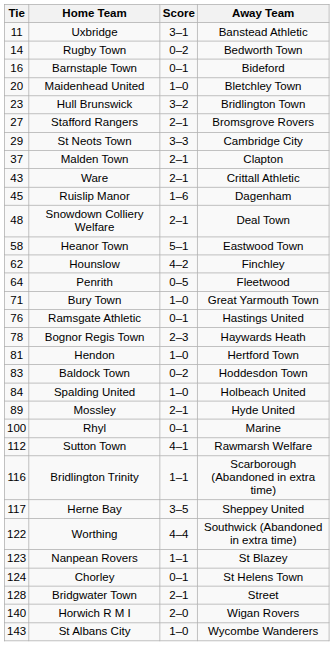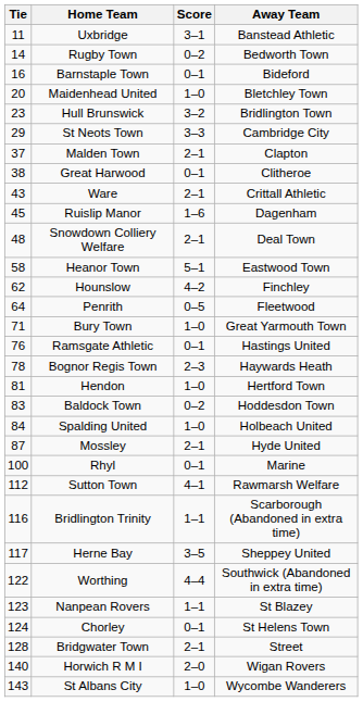 <table class="wikitable" style="text-align:center;">
 <tr>
 <th width=20>Tie</th>
 <th width=175>Home Team</th>
 <th width=20>Score</th>
 <th width=175>Away Team</th>
 </tr>
 <tr>
 <td>11</td>
 <td>Uxbridge</td>
 <td>3–1</td>
 <td>Banstead Athletic</td>
 </tr>
 <tr>
 <td>14</td>
 <td>Rugby Town</td>
 <td>0–2</td>
 <td>Bedworth Town</td>
 </tr>
 <tr>
 <td>16</td>
 <td>Barnstaple Town</td>
 <td>0–1</td>
 <td>Bideford</td>
 </tr>
 <tr>
 <td>20</td>
 <td>Maidenhead United</td>
 <td>1–0</td>
 <td>Bletchley Town</td>
 </tr>
 <tr>
 <td>23</td>
 <td>Hull Brunswick</td>
 <td>3–2</td>
 <td>Bridlington Town</td>
 </tr>
 <tr>
-<td>27</td>
-<td>Stafford Rangers</td>
-<td>2–1</td>
-<td>Bromsgrove Rovers</td>
-</tr>
-<tr>
 <td>29</td>
 <td>St Neots Town</td>
 <td>3–3</td>
 <td>Cambridge City</td>
 </tr>
 <tr>
 <td>37</td>
 <td>Malden Town</td>
 <td>2–1</td>
 <td>Clapton</td>
+</tr>
+<tr>
+<td>38</td>
+<td>Great Harwood</td>
+<td>0–1</td>
+<td>Clitheroe</td>
 </tr>
 <tr>
 <td>43</td>
 <td>Ware</td>
 <td>2–1</td>
 <td>Crittall Athletic</td>
 </tr>
 <tr>
 <td>45</td>
 <td>Ruislip Manor</td>
 <td>1–6</td>
 <td>Dagenham</td>
 </tr>
 <tr>
 <td>48</td>
 <td>Snowdown Colliery Welfare</td>
 <td>2–1</td>
 <td>Deal Town</td>
 </tr>
 <tr>
 <td>58</td>
 <td>Heanor Town</td>
 <td>5–1</td>
 <td>Eastwood Town</td>
 </tr>
 <tr>
 <td>62</td>
 <td>Hounslow</td>
 <td>4–2</td>
 <td>Finchley</td>
 </tr>
 <tr>
 <td>64</td>
 <td>Penrith</td>
 <td>0–5</td>
 <td>Fleetwood</td>
 </tr>
 <tr>
 <td>71</td>
 <td>Bury Town</td>
 <td>1–0</td>
 <td>Great Yarmouth Town</td>
 </tr>
 <tr>
 <td>76</td>
 <td>Ramsgate Athletic</td>
 <td>0–1</td>
 <td>Hastings United</td>
 </tr>
 <tr>
 <td>78</td>
 <td>Bognor Regis Town</td>
 <td>2–3</td>
 <td>Haywards Heath</td>
 </tr>
 <tr>
 <td>81</td>
 <td>Hendon</td>
 <td>1–0</td>
 <td>Hertford Town</td>
 </tr>
 <tr>
 <td>83</td>
 <td>Baldock Town</td>
 <td>0–2</td>
 <td>Hoddesdon Town</td>
 </tr>
 <tr>
 <td>84</td>
 <td>Spalding United</td>
 <td>1–0</td>
 <td>Holbeach United</td>
 </tr>
 <tr>
-<td>89</td>
+<td>87</td>
 <td>Mossley</td>
 <td>2–1</td>
 <td>Hyde United</td>
 </tr>
 <tr>
 <td>100</td>
 <td>Rhyl</td>
 <td>0–1</td>
 <td>Marine</td>
 </tr>
 <tr>
 <td>112</td>
 <td>Sutton Town</td>
 <td>4–1</td>
 <td>Rawmarsh Welfare</td>
 </tr>
 <tr>
 <td>116</td>
 <td>Bridlington Trinity</td>
 <td>1–1</td>
 <td>Scarborough (Abandoned in extra time)</td>
 </tr>
 <tr>
 <td>117</td>
 <td>Herne Bay</td>
 <td>3–5</td>
 <td>Sheppey United</td>
 </tr>
 <tr>
 <td>122</td>
 <td>Worthing</td>
 <td>4–4</td>
 <td>Southwick (Abandoned in extra time)</td>
 </tr>
 <tr>
 <td>123</td>
 <td>Nanpean Rovers</td>
 <td>1–1</td>
 <td>St Blazey</td>
 </tr>
 <tr>
 <td>124</td>
 <td>Chorley</td>
 <td>0–1</td>
 <td>St Helens Town</td>
 </tr>
 <tr>
 <td>128</td>
 <td>Bridgwater Town</td>
 <td>2–1</td>
 <td>Street</td>
 </tr>
 <tr>
 <td>140</td>
 <td>Horwich R M I</td>
 <td>2–0</td>
 <td>Wigan Rovers</td>
 </tr>
 <tr>
 <td>143</td>
 <td>St Albans City</td>
 <td>1–0</td>
 <td>Wycombe Wanderers</td>
 </tr>
 </table>
